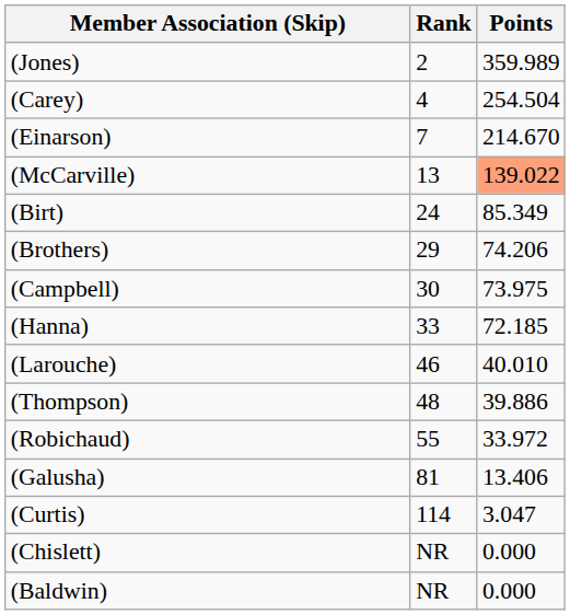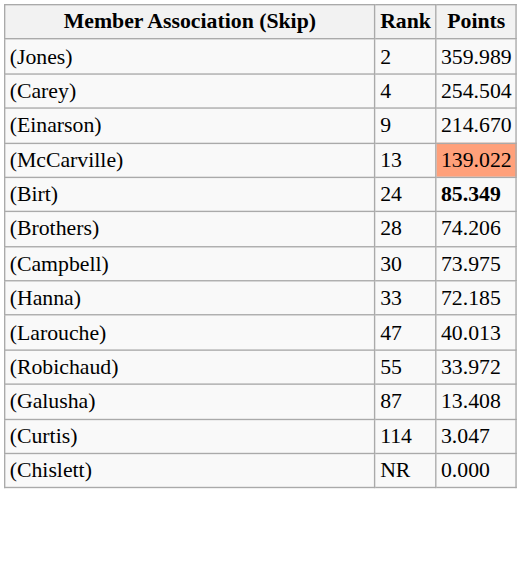 <table class="wikitable">
 <tr>
 <th width=265>Member Association (Skip)</th>
 <th width=15>Rank</th>
 <th width=15>Points</th>
 </tr>
 <tr>
 <td> (Jones)</td>
 <td>2</td>
 <td>359.989</td>
 </tr>
 <tr>
 <td> (Carey)</td>
 <td>4</td>
 <td>254.504</td>
 </tr>
 <tr>
 <td> (Einarson)</td>
-<td>7</td>
+<td>9</td>
 <td>214.670</td>
 </tr>
 <tr>
 <td> (McCarville)</td>
 <td>13</td>
 <td style="background: lightsalmon;">139.022</td>
 </tr>
 <tr>
 <td> (Birt)</td>
 <td>24</td>
-<td>85.349</td>
+<td><strong>85.349</strong></td>
 </tr>
 <tr>
 <td> (Brothers)</td>
-<td>29</td>
+<td>28</td>
 <td>74.206</td>
 </tr>
 <tr>
 <td> (Campbell)</td>
 <td>30</td>
 <td>73.975</td>
 </tr>
 <tr>
 <td> (Hanna)</td>
 <td>33</td>
 <td>72.185</td>
 </tr>
 <tr>
 <td> (Larouche)</td>
-<td>46</td>
-<td>40.010</td>
-</tr>
-<tr>
-<td> (Thompson)</td>
-<td>48</td>
-<td>39.886</td>
+<td>47</td>
+<td>40.013</td>
 </tr>
 <tr>
 <td> (Robichaud)</td>
 <td>55</td>
 <td>33.972</td>
 </tr>
 <tr>
 <td> (Galusha)</td>
-<td>81</td>
-<td>13.406</td>
+<td>87</td>
+<td>13.408</td>
 </tr>
 <tr>
 <td> (Curtis)</td>
 <td>114</td>
 <td>3.047</td>
 </tr>
 <tr>
 <td> (Chislett)</td>
 <td>NR</td>
 <td>0.000</td>
 </tr>
-<tr>
-<td> (Baldwin)</td>
-<td>NR</td>
-<td>0.000</td>
-</tr>
 </table>
